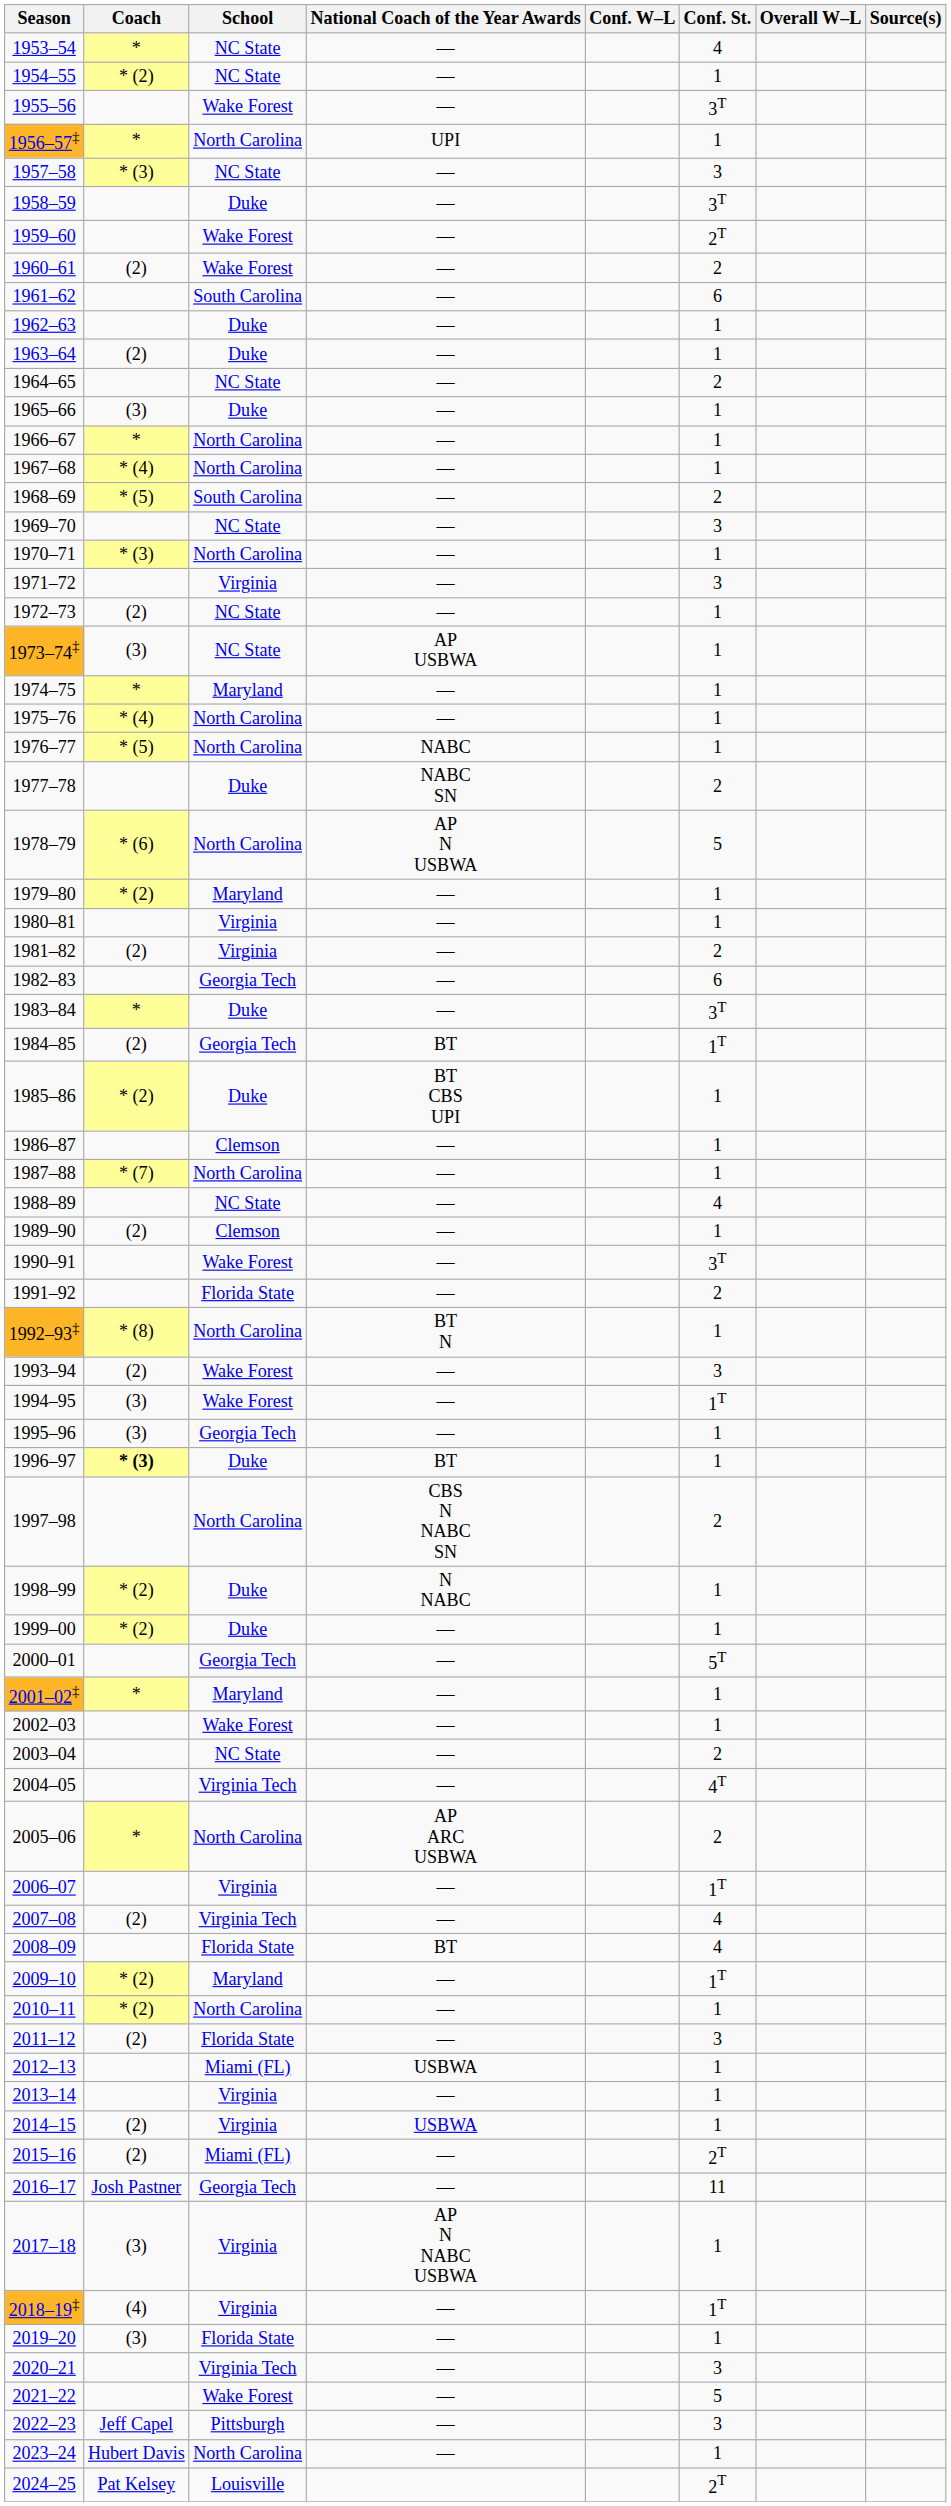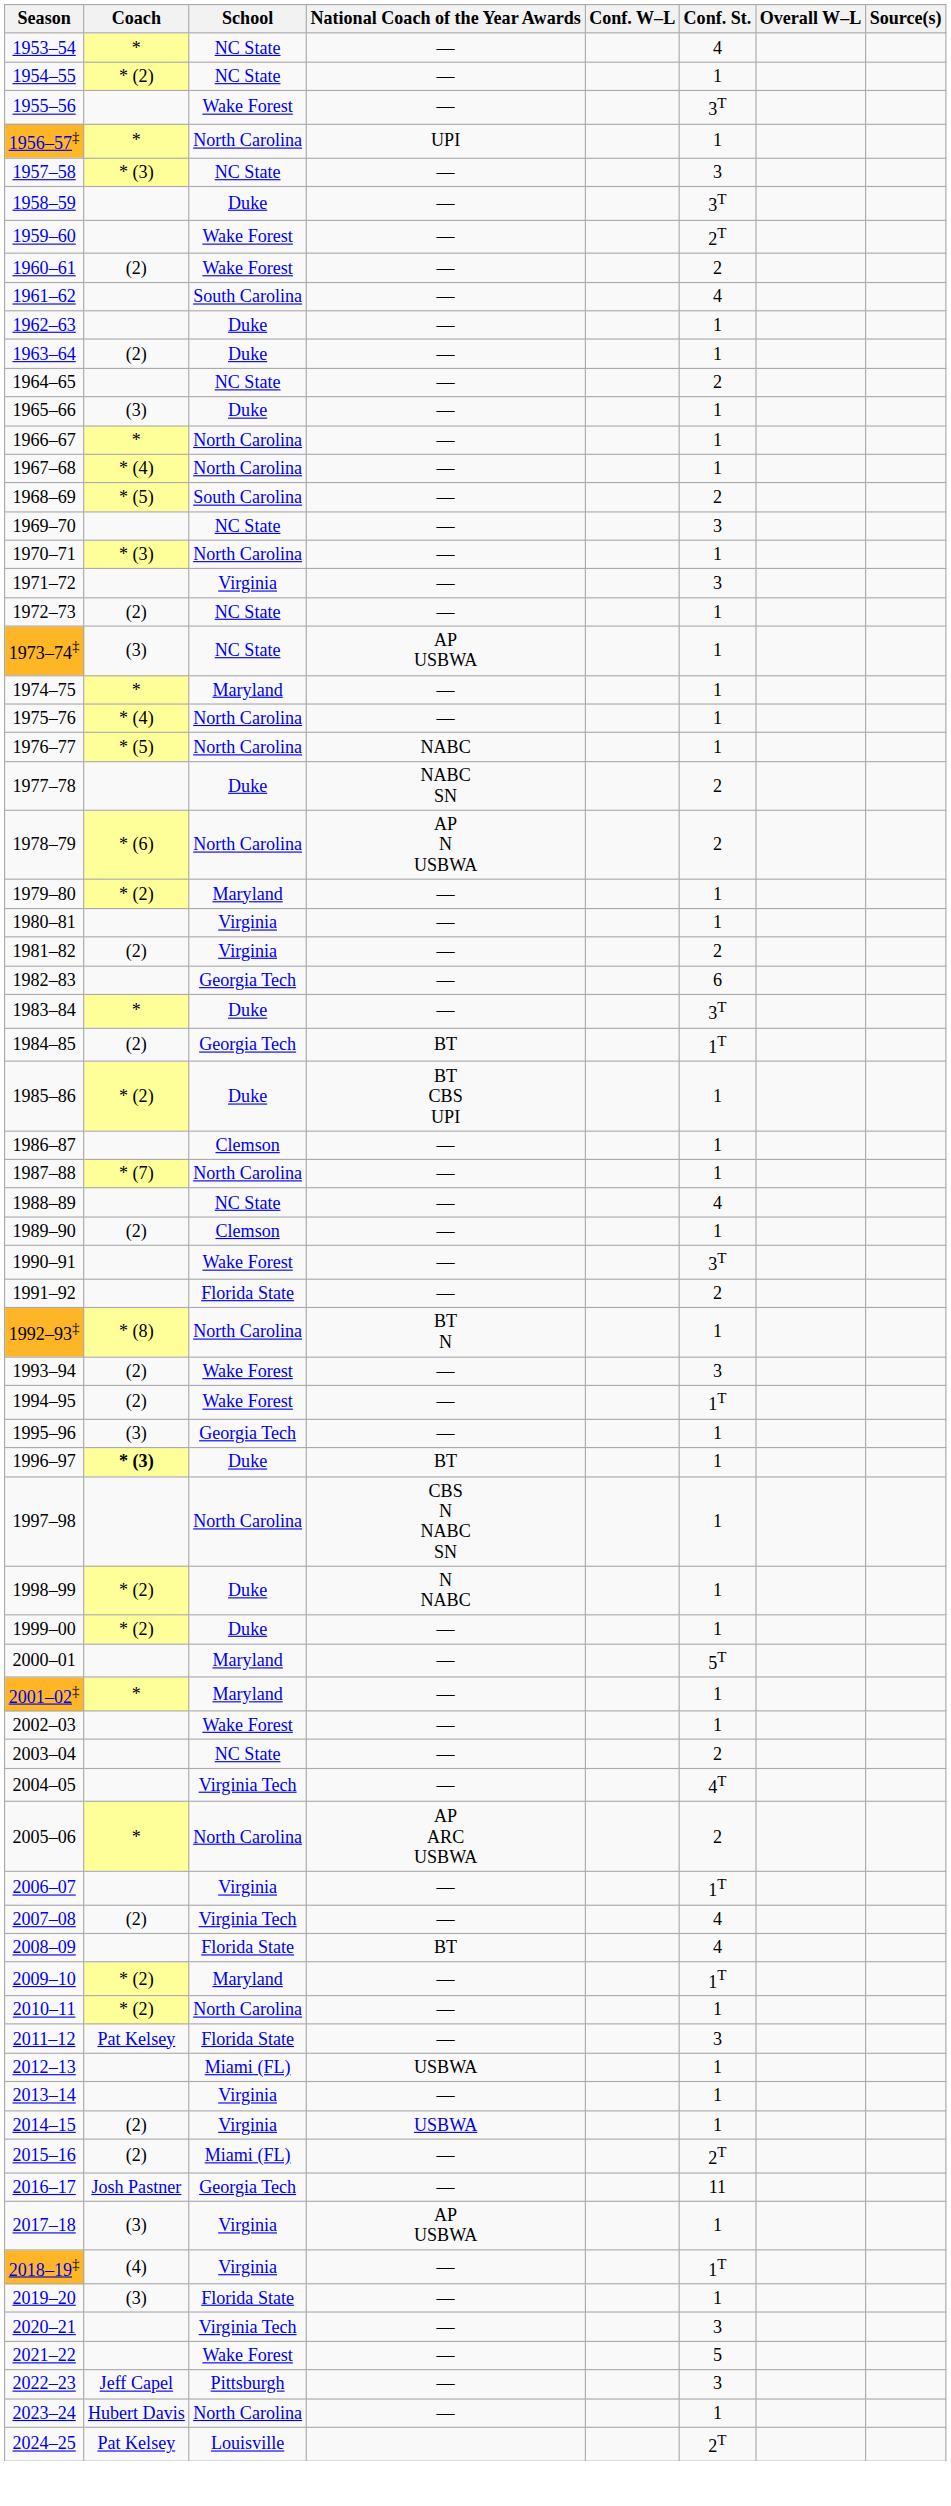 <table class="wikitable sortable" style="text-align:center;">
 <tr>
 <th>Season</th>
 <th>Coach</th>
 <th>School</th>
 <th>National Coach of the Year Awards</th>
 <th>Conf. W–L</th>
 <th>Conf. St.</th>
 <th>Overall W–L</th>
 <th class=unsortable>Source(s)</th>
 </tr>
 <tr>
 <td><a href='#'>1953–54</a></td>
 <td style="background-color:#FFFF99">*</td>
 <td><a href='#'>NC State</a></td>
 <td>—</td>
 <td></td>
 <td>4</td>
 <td></td>
 <td></td>
 </tr>
 <tr>
 <td><a href='#'>1954–55</a></td>
 <td style="background-color:#FFFF99">* (2)</td>
 <td><a href='#'>NC State</a></td>
 <td>—</td>
 <td></td>
 <td>1</td>
 <td></td>
 <td></td>
 </tr>
 <tr>
 <td><a href='#'>1955–56</a></td>
 <td></td>
 <td><a href='#'>Wake Forest</a></td>
 <td>—</td>
 <td></td>
 <td>3<sup>T</sup></td>
 <td></td>
 <td></td>
 </tr>
 <tr>
 <td style="background-color:#FFB626"><a href='#'>1956–57</a><sup>‡</sup></td>
 <td style="background-color:#FFFF99">*</td>
 <td><a href='#'>North Carolina</a></td>
 <td>UPI</td>
 <td></td>
 <td>1</td>
 <td></td>
 <td></td>
 </tr>
 <tr>
 <td><a href='#'>1957–58</a></td>
 <td style="background-color:#FFFF99">* (3)</td>
 <td><a href='#'>NC State</a></td>
 <td>—</td>
 <td></td>
 <td>3</td>
 <td></td>
 <td></td>
 </tr>
 <tr>
 <td><a href='#'>1958–59</a></td>
 <td></td>
 <td><a href='#'>Duke</a></td>
 <td>—</td>
 <td></td>
 <td>3<sup>T</sup></td>
 <td></td>
 <td></td>
 </tr>
 <tr>
 <td><a href='#'>1959–60</a></td>
 <td></td>
 <td><a href='#'>Wake Forest</a></td>
 <td>—</td>
 <td></td>
 <td>2<sup>T</sup></td>
 <td></td>
 <td></td>
 </tr>
 <tr>
 <td><a href='#'>1960–61</a></td>
 <td> (2)</td>
 <td><a href='#'>Wake Forest</a></td>
 <td>—</td>
 <td></td>
 <td>2</td>
 <td></td>
 <td></td>
 </tr>
 <tr>
 <td><a href='#'>1961–62</a></td>
 <td></td>
 <td><a href='#'>South Carolina</a></td>
 <td>—</td>
 <td></td>
-<td>6</td>
+<td>4</td>
 <td></td>
 <td></td>
 </tr>
 <tr>
 <td><a href='#'>1962–63</a></td>
 <td></td>
 <td><a href='#'>Duke</a></td>
 <td>—</td>
 <td></td>
 <td>1</td>
 <td></td>
 <td></td>
 </tr>
 <tr>
 <td><a href='#'>1963–64</a></td>
 <td> (2)</td>
 <td><a href='#'>Duke</a></td>
 <td>—</td>
 <td></td>
 <td>1</td>
 <td></td>
 <td></td>
 </tr>
 <tr>
 <td>1964–65</td>
 <td></td>
 <td><a href='#'>NC State</a></td>
 <td>—</td>
 <td></td>
 <td>2</td>
 <td></td>
 <td></td>
 </tr>
 <tr>
 <td>1965–66</td>
 <td> (3)</td>
 <td><a href='#'>Duke</a></td>
 <td>—</td>
 <td></td>
 <td>1</td>
 <td></td>
 <td></td>
 </tr>
 <tr>
 <td>1966–67</td>
 <td style="background-color:#FFFF99">*</td>
 <td><a href='#'>North Carolina</a></td>
 <td>—</td>
 <td></td>
 <td>1</td>
 <td></td>
 <td></td>
 </tr>
 <tr>
 <td>1967–68</td>
 <td style="background-color:#FFFF99">* (4)</td>
 <td><a href='#'>North Carolina</a></td>
 <td>—</td>
 <td></td>
 <td>1</td>
 <td></td>
 <td></td>
 </tr>
 <tr>
 <td>1968–69</td>
 <td style="background-color:#FFFF99">* (5)</td>
 <td><a href='#'>South Carolina</a></td>
 <td>—</td>
 <td></td>
 <td>2</td>
 <td></td>
 <td></td>
 </tr>
 <tr>
 <td>1969–70</td>
 <td></td>
 <td><a href='#'>NC State</a></td>
 <td>—</td>
 <td></td>
 <td>3</td>
 <td></td>
 <td></td>
 </tr>
 <tr>
 <td>1970–71</td>
 <td style="background-color:#FFFF99">* (3)</td>
 <td><a href='#'>North Carolina</a></td>
 <td>—</td>
 <td></td>
 <td>1</td>
 <td></td>
 <td></td>
 </tr>
 <tr>
 <td>1971–72</td>
 <td></td>
 <td><a href='#'>Virginia</a></td>
 <td>—</td>
 <td></td>
 <td>3</td>
 <td></td>
 <td></td>
 </tr>
 <tr>
 <td>1972–73</td>
 <td> (2)</td>
 <td><a href='#'>NC State</a></td>
 <td>—</td>
 <td></td>
 <td>1</td>
 <td></td>
 <td></td>
 </tr>
 <tr>
 <td style="background-color:#FFB626">1973–74<sup>‡</sup></td>
 <td> (3)</td>
 <td><a href='#'>NC State</a></td>
 <td>AP<br>USBWA</td>
 <td></td>
 <td>1</td>
 <td></td>
 <td></td>
 </tr>
 <tr>
 <td>1974–75</td>
 <td style="background-color:#FFFF99">*</td>
 <td><a href='#'>Maryland</a></td>
 <td>—</td>
 <td></td>
 <td>1</td>
 <td></td>
 <td></td>
 </tr>
 <tr>
 <td>1975–76</td>
 <td style="background-color:#FFFF99">* (4)</td>
 <td><a href='#'>North Carolina</a></td>
 <td>—</td>
 <td></td>
 <td>1</td>
 <td></td>
 <td></td>
 </tr>
 <tr>
 <td>1976–77</td>
 <td style="background-color:#FFFF99">* (5)</td>
 <td><a href='#'>North Carolina</a></td>
 <td>NABC</td>
 <td></td>
 <td>1</td>
 <td></td>
 <td></td>
 </tr>
 <tr>
 <td>1977–78</td>
 <td></td>
 <td><a href='#'>Duke</a></td>
 <td>NABC<br>SN</td>
 <td></td>
 <td>2</td>
 <td></td>
 <td></td>
 </tr>
 <tr>
 <td>1978–79</td>
 <td style="background-color:#FFFF99">* (6)</td>
 <td><a href='#'>North Carolina</a></td>
 <td>AP<br>N<br>USBWA</td>
 <td></td>
-<td>5</td>
+<td>2</td>
 <td></td>
 <td></td>
 </tr>
 <tr>
 <td>1979–80</td>
 <td style="background-color:#FFFF99">* (2)</td>
 <td><a href='#'>Maryland</a></td>
 <td>—</td>
 <td></td>
 <td>1</td>
 <td></td>
 <td></td>
 </tr>
 <tr>
 <td>1980–81</td>
 <td></td>
 <td><a href='#'>Virginia</a></td>
 <td>—</td>
 <td></td>
 <td>1</td>
 <td></td>
 <td></td>
 </tr>
 <tr>
 <td>1981–82</td>
 <td> (2)</td>
 <td><a href='#'>Virginia</a></td>
 <td>—</td>
 <td></td>
 <td>2</td>
 <td></td>
 <td></td>
 </tr>
 <tr>
 <td>1982–83</td>
 <td></td>
 <td><a href='#'>Georgia Tech</a></td>
 <td>—</td>
 <td></td>
 <td>6</td>
 <td></td>
 <td></td>
 </tr>
 <tr>
 <td>1983–84</td>
 <td style="background-color:#FFFF99">*</td>
 <td><a href='#'>Duke</a></td>
 <td>—</td>
 <td></td>
 <td>3<sup>T</sup></td>
 <td></td>
 <td></td>
 </tr>
 <tr>
 <td>1984–85</td>
 <td> (2)</td>
 <td><a href='#'>Georgia Tech</a></td>
 <td>BT</td>
 <td></td>
 <td>1<sup>T</sup></td>
 <td></td>
 <td></td>
 </tr>
 <tr>
 <td>1985–86</td>
 <td style="background-color:#FFFF99">* (2)</td>
 <td><a href='#'>Duke</a></td>
 <td>BT<br>CBS<br>UPI</td>
 <td></td>
 <td>1</td>
 <td></td>
 <td></td>
 </tr>
 <tr>
 <td>1986–87</td>
 <td></td>
 <td><a href='#'>Clemson</a></td>
 <td>—</td>
 <td></td>
 <td>1</td>
 <td></td>
 <td></td>
 </tr>
 <tr>
 <td>1987–88</td>
 <td style="background-color:#FFFF99">* (7)</td>
 <td><a href='#'>North Carolina</a></td>
 <td>—</td>
 <td></td>
 <td>1</td>
 <td></td>
 <td></td>
 </tr>
 <tr>
 <td>1988–89</td>
 <td></td>
 <td><a href='#'>NC State</a></td>
 <td>—</td>
 <td></td>
 <td>4</td>
 <td></td>
 <td></td>
 </tr>
 <tr>
 <td>1989–90</td>
 <td> (2)</td>
 <td><a href='#'>Clemson</a></td>
 <td>—</td>
 <td></td>
 <td>1</td>
 <td></td>
 <td></td>
 </tr>
 <tr>
 <td>1990–91</td>
 <td></td>
 <td><a href='#'>Wake Forest</a></td>
 <td>—</td>
 <td></td>
 <td>3<sup>T</sup></td>
 <td></td>
 <td></td>
 </tr>
 <tr>
 <td>1991–92</td>
 <td></td>
 <td><a href='#'>Florida State</a></td>
 <td>—</td>
 <td></td>
 <td>2</td>
 <td></td>
 <td></td>
 </tr>
 <tr>
 <td style="background-color:#FFB626">1992–93<sup>‡</sup></td>
 <td style="background-color:#FFFF99">* (8)</td>
 <td><a href='#'>North Carolina</a></td>
 <td>BT<br>N</td>
 <td></td>
 <td>1</td>
 <td></td>
 <td></td>
 </tr>
 <tr>
 <td>1993–94</td>
 <td> (2)</td>
 <td><a href='#'>Wake Forest</a></td>
 <td>—</td>
 <td></td>
 <td>3</td>
 <td></td>
 <td></td>
 </tr>
 <tr>
 <td>1994–95</td>
-<td> (3)</td>
+<td> (2)</td>
 <td><a href='#'>Wake Forest</a></td>
 <td>—</td>
 <td></td>
 <td>1<sup>T</sup></td>
 <td></td>
 <td></td>
 </tr>
 <tr>
 <td>1995–96</td>
 <td> (3)</td>
 <td><a href='#'>Georgia Tech</a></td>
 <td>—</td>
 <td></td>
 <td>1</td>
 <td></td>
 <td></td>
 </tr>
 <tr>
 <td>1996–97</td>
 <td style="background-color:#FFFF99"><strong>* (3)</strong></td>
 <td><a href='#'>Duke</a></td>
 <td>BT</td>
 <td></td>
 <td>1</td>
 <td></td>
 <td></td>
 </tr>
 <tr>
 <td>1997–98</td>
 <td></td>
 <td><a href='#'>North Carolina</a></td>
 <td>CBS<br>N<br>NABC<br>SN<br></td>
 <td></td>
-<td>2</td>
+<td>1</td>
 <td></td>
 <td></td>
 </tr>
 <tr>
 <td>1998–99</td>
 <td style="background-color:#FFFF99">* (2)</td>
 <td><a href='#'>Duke</a></td>
 <td>N<br>NABC</td>
 <td></td>
 <td>1</td>
 <td></td>
 <td></td>
 </tr>
 <tr>
 <td>1999–00</td>
 <td style="background-color:#FFFF99">* (2)</td>
 <td><a href='#'>Duke</a></td>
 <td>—</td>
 <td></td>
 <td>1</td>
 <td></td>
 <td></td>
 </tr>
 <tr>
 <td>2000–01</td>
 <td></td>
-<td><a href='#'>Georgia Tech</a></td>
+<td><a href='#'>Maryland</a></td>
 <td>—</td>
 <td></td>
 <td>5<sup>T</sup></td>
 <td></td>
 <td></td>
 </tr>
 <tr>
 <td style="background-color:#FFB626"><a href='#'>2001–02</a><sup>‡</sup></td>
 <td style="background-color:#FFFF99">*</td>
 <td><a href='#'>Maryland</a></td>
 <td>—</td>
 <td></td>
 <td>1</td>
 <td></td>
 <td></td>
 </tr>
 <tr>
 <td>2002–03</td>
 <td></td>
 <td><a href='#'>Wake Forest</a></td>
 <td>—</td>
 <td></td>
 <td>1</td>
 <td></td>
 <td></td>
 </tr>
 <tr>
 <td>2003–04</td>
 <td></td>
 <td><a href='#'>NC State</a></td>
 <td>—</td>
 <td></td>
 <td>2</td>
 <td></td>
 <td></td>
 </tr>
 <tr>
 <td>2004–05</td>
 <td></td>
 <td><a href='#'>Virginia Tech</a></td>
 <td>—</td>
 <td></td>
 <td>4<sup>T</sup></td>
 <td></td>
 <td></td>
 </tr>
 <tr>
 <td>2005–06</td>
 <td style="background-color:#FFFF99">*</td>
 <td><a href='#'>North Carolina</a></td>
 <td>AP<br>ARC<br>USBWA</td>
 <td></td>
 <td>2</td>
 <td></td>
 <td></td>
 </tr>
 <tr>
 <td><a href='#'>2006–07</a></td>
 <td></td>
 <td><a href='#'>Virginia</a></td>
 <td>—</td>
 <td></td>
 <td>1<sup>T</sup></td>
 <td></td>
 <td></td>
 </tr>
 <tr>
 <td><a href='#'>2007–08</a></td>
 <td> (2)</td>
 <td><a href='#'>Virginia Tech</a></td>
 <td>—</td>
 <td></td>
 <td>4</td>
 <td></td>
 <td></td>
 </tr>
 <tr>
 <td><a href='#'>2008–09</a></td>
 <td></td>
 <td><a href='#'>Florida State</a></td>
 <td>BT</td>
 <td></td>
 <td>4</td>
 <td></td>
 <td></td>
 </tr>
 <tr>
 <td><a href='#'>2009–10</a></td>
 <td style="background-color:#FFFF99">* (2)</td>
 <td><a href='#'>Maryland</a></td>
 <td>—</td>
 <td></td>
 <td>1<sup>T</sup></td>
 <td></td>
 <td></td>
 </tr>
 <tr>
 <td><a href='#'>2010–11</a></td>
 <td style="background-color:#FFFF99">* (2)</td>
 <td><a href='#'>North Carolina</a></td>
 <td>—</td>
 <td></td>
 <td>1</td>
 <td></td>
 <td></td>
 </tr>
 <tr>
 <td><a href='#'>2011–12</a></td>
-<td> (2)</td>
+<td><a href='#'>Pat Kelsey</a></td>
 <td><a href='#'>Florida State</a></td>
 <td>—</td>
 <td></td>
 <td>3</td>
 <td></td>
 <td></td>
 </tr>
 <tr>
 <td><a href='#'>2012–13</a></td>
 <td></td>
 <td><a href='#'>Miami (FL)</a></td>
 <td>USBWA</td>
 <td></td>
 <td>1</td>
 <td></td>
 <td></td>
 </tr>
 <tr>
 <td><a href='#'>2013–14</a></td>
 <td></td>
 <td><a href='#'>Virginia</a></td>
 <td>—</td>
 <td></td>
 <td>1</td>
 <td></td>
 <td></td>
 </tr>
 <tr>
 <td><a href='#'>2014–15</a></td>
 <td> (2)</td>
 <td><a href='#'>Virginia</a></td>
 <td><a href='#'>USBWA</a></td>
 <td></td>
 <td>1</td>
 <td></td>
 <td></td>
 </tr>
 <tr>
 <td><a href='#'>2015–16</a></td>
 <td> (2)</td>
 <td><a href='#'>Miami (FL)</a></td>
 <td>—</td>
 <td></td>
 <td>2<sup>T</sup></td>
 <td></td>
 <td></td>
 </tr>
 <tr>
 <td><a href='#'>2016–17</a></td>
 <td><a href='#'>Josh Pastner</a></td>
 <td><a href='#'>Georgia Tech</a></td>
 <td>—</td>
 <td></td>
 <td>11</td>
 <td></td>
 <td></td>
 </tr>
 <tr>
 <td><a href='#'>2017–18</a></td>
 <td> (3)</td>
 <td><a href='#'>Virginia</a></td>
-<td>AP<br>N<br>NABC<br>USBWA</td>
+<td>AP<br>USBWA</td>
 <td></td>
 <td>1</td>
 <td></td>
 <td></td>
 </tr>
 <tr>
 <td style="background-color:#FFB626"><a href='#'>2018–19</a><sup>‡</sup></td>
 <td> (4)</td>
 <td><a href='#'>Virginia</a></td>
 <td>—</td>
 <td></td>
 <td>1<sup>T</sup></td>
 <td></td>
 <td></td>
 </tr>
 <tr>
 <td><a href='#'>2019–20</a></td>
 <td> (3)</td>
 <td><a href='#'>Florida State</a></td>
 <td>—</td>
 <td></td>
 <td>1</td>
 <td></td>
 <td></td>
 </tr>
 <tr>
 <td><a href='#'>2020–21</a></td>
 <td></td>
 <td><a href='#'>Virginia Tech</a></td>
 <td>—</td>
 <td></td>
 <td>3</td>
 <td></td>
 <td></td>
 </tr>
 <tr>
 <td><a href='#'>2021–22</a></td>
 <td></td>
 <td><a href='#'>Wake Forest</a></td>
 <td>—</td>
 <td></td>
 <td>5</td>
 <td></td>
 <td></td>
 </tr>
 <tr>
 <td><a href='#'>2022–23</a></td>
 <td><a href='#'>Jeff Capel</a></td>
 <td><a href='#'>Pittsburgh</a></td>
 <td>—</td>
 <td></td>
 <td>3</td>
 <td></td>
 <td></td>
 </tr>
 <tr>
 <td><a href='#'>2023–24</a></td>
 <td><a href='#'>Hubert Davis</a></td>
 <td><a href='#'>North Carolina</a></td>
 <td>—</td>
 <td></td>
 <td>1</td>
 <td></td>
 <td></td>
 </tr>
 <tr>
 <td><a href='#'>2024–25</a></td>
 <td><a href='#'>Pat Kelsey</a></td>
 <td><a href='#'>Louisville</a></td>
 <td></td>
 <td></td>
 <td>2<sup>T</sup></td>
 <td></td>
 <td></td>
 </tr>
 </table>
